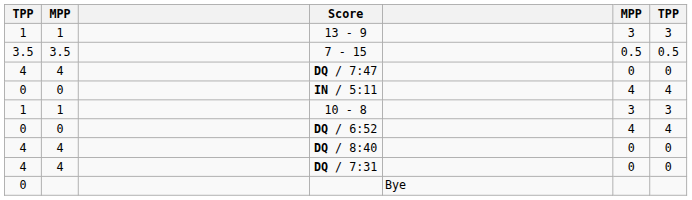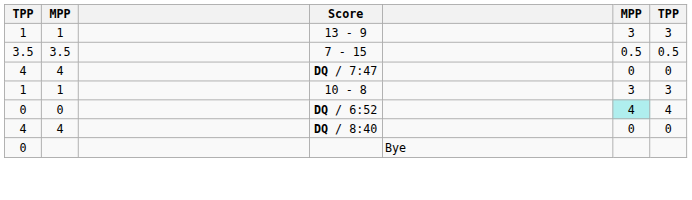 <table class="wikitable" style="text-align: center;" |>
 <tr>
 <th width="35">TPP</th>
 <th width="35">MPP</th>
 <th width="250"></th>
 <th width="75">Score</th>
 <th width="250"></th>
 <th width="35">MPP</th>
 <th width="35">TPP</th>
 </tr>
 <tr>
 <td>1</td>
 <td>1</td>
 <td style="text-align:left;"><strong></strong></td>
 <td>13 - 9</td>
 <td style="text-align:left;"></td>
 <td>3</td>
 <td>3</td>
 </tr>
 <tr>
 <td>3.5</td>
 <td>3.5</td>
 <td style="text-align:left;"></td>
 <td>7 - 15</td>
 <td style="text-align:left;"><strong></strong></td>
 <td>0.5</td>
 <td>0.5</td>
 </tr>
 <tr>
 <td>4</td>
 <td>4</td>
 <td style="text-align:left;"></td>
 <td><strong>DQ</strong> / 7:47</td>
 <td style="text-align:left;"><strong></strong></td>
 <td>0</td>
 <td>0</td>
 </tr>
 <tr>
-<td>0</td>
-<td>0</td>
-<td style="text-align:left;"><strong></strong></td>
-<td><strong>IN</strong> / 5:11</td>
-<td style="text-align:left;"></td>
-<td>4</td>
-<td>4</td>
-</tr>
-<tr>
 <td>1</td>
 <td>1</td>
 <td style="text-align:left;"><strong></strong></td>
 <td>10 - 8</td>
 <td style="text-align:left;"></td>
 <td>3</td>
 <td>3</td>
 </tr>
 <tr>
 <td>0</td>
 <td>0</td>
 <td style="text-align:left;"><strong></strong></td>
 <td><strong>DQ</strong> / 6:52</td>
 <td style="text-align:left;"></td>
-<td>4</td>
+<td style="background: paleturquoise;">4</td>
 <td>4</td>
 </tr>
 <tr>
 <td>4</td>
 <td>4</td>
 <td style="text-align:left;"></td>
 <td><strong>DQ</strong> / 8:40</td>
-<td style="text-align:left;"><strong></strong></td>
-<td>0</td>
-<td>0</td>
-</tr>
-<tr>
-<td>4</td>
-<td>4</td>
-<td style="text-align:left;"></td>
-<td><strong>DQ</strong> / 7:31</td>
 <td style="text-align:left;"><strong></strong></td>
 <td>0</td>
 <td>0</td>
 </tr>
 <tr>
 <td>0</td>
 <td></td>
 <td style="text-align:left;"><strong></strong></td>
 <td></td>
 <td style="text-align:left;">Bye</td>
 <td></td>
 <td></td>
 </tr>
 </table>
